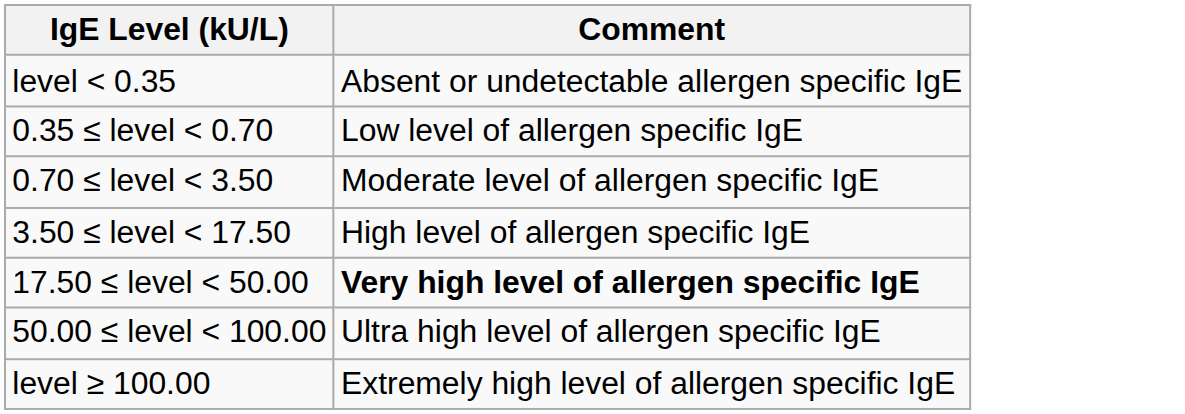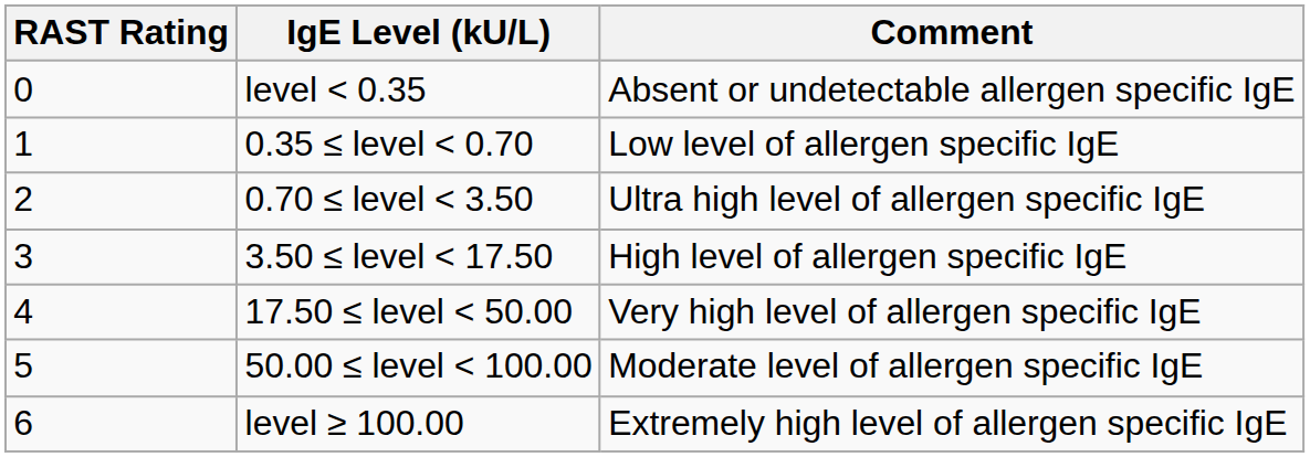 <table class="wikitable" border="1">
 <tr>
+<th>RAST Rating</th>
 <th>IgE Level (kU/L)</th>
 <th>Comment</th>
 </tr>
 <tr>
+<td>0</td>
 <td>level < 0.35</td>
 <td>Absent or undetectable allergen specific IgE</td>
 </tr>
 <tr>
+<td>1</td>
 <td>0.35 ≤ level < 0.70</td>
 <td>Low level of allergen specific IgE</td>
 </tr>
 <tr>
+<td>2</td>
 <td>0.70 ≤ level < 3.50</td>
-<td>Moderate level of allergen specific IgE</td>
+<td>Ultra high level of allergen specific IgE</td>
 </tr>
 <tr>
+<td>3</td>
 <td>3.50 ≤ level < 17.50</td>
 <td>High level of allergen specific IgE</td>
 </tr>
 <tr>
+<td>4</td>
 <td>17.50 ≤ level < 50.00</td>
-<td><strong>Very high level of allergen specific IgE</strong></td>
+<td>Very high level of allergen specific IgE</td>
 </tr>
 <tr>
+<td>5</td>
 <td>50.00 ≤ level < 100.00</td>
-<td>Ultra high level of allergen specific IgE</td>
+<td>Moderate level of allergen specific IgE</td>
 </tr>
 <tr>
+<td>6</td>
 <td>level ≥ 100.00</td>
 <td>Extremely high level of allergen specific IgE</td>
 </tr>
 </table>
